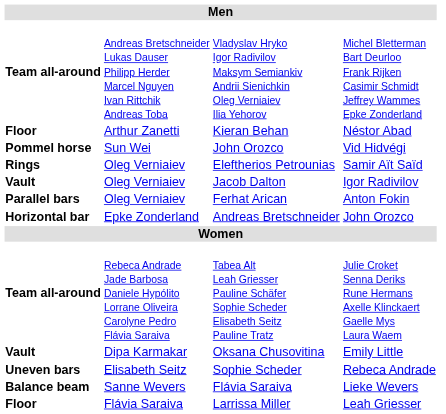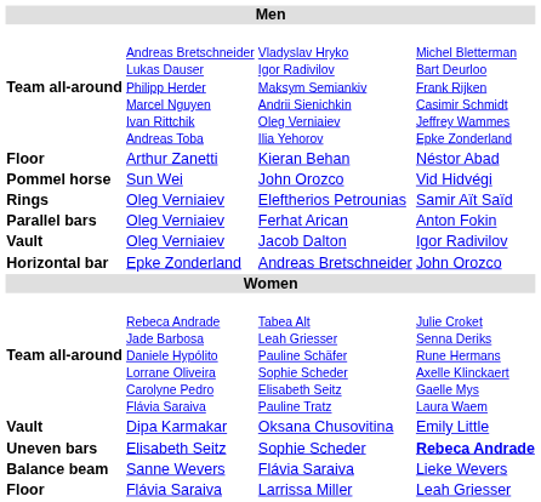 <table>
 <tr style="background:#dfdfdf;">
 <td colspan="4" style="text-align:center;"><strong>Men</strong></td>
 </tr>
 <tr>
 <th scope=row style="text-align:left">Team all-around <br> </th>
 <td> <br> <small> <a href='#'>Andreas Bretschneider</a> <br> <a href='#'>Lukas Dauser</a> <br> <a href='#'>Philipp Herder</a> <br> <a href='#'>Marcel Nguyen</a> <br> <a href='#'>Ivan Rittchik</a> <br> <a href='#'>Andreas Toba</a> </small></td>
 <td> <br> <small> <a href='#'>Vladyslav Hryko</a> <br> <a href='#'>Igor Radivilov</a> <br> <a href='#'>Maksym Semiankiv</a> <br> <a href='#'>Andrii Sienichkin</a> <br> <a href='#'>Oleg Verniaiev</a> <br> <a href='#'>Ilia Yehorov</a> </small></td>
 <td> <br> <small> <a href='#'>Michel Bletterman</a> <br> <a href='#'>Bart Deurloo</a> <br> <a href='#'>Frank Rijken</a> <br> <a href='#'>Casimir Schmidt</a> <br> <a href='#'>Jeffrey Wammes</a> <br> <a href='#'>Epke Zonderland</a> </small></td>
 </tr>
 <tr>
 <th scope=row style="text-align:left">Floor <br> </th>
 <td> <a href='#'>Arthur Zanetti</a></td>
 <td> <a href='#'>Kieran Behan</a></td>
 <td> <a href='#'>Néstor Abad</a></td>
 </tr>
 <tr>
 <th scope=row style="text-align:left">Pommel horse <br> </th>
 <td> <a href='#'>Sun Wei</a></td>
 <td> <a href='#'>John Orozco</a></td>
 <td> <a href='#'>Vid Hidvégi</a></td>
 </tr>
 <tr>
 <th scope=row style="text-align:left">Rings <br> </th>
 <td> <a href='#'>Oleg Verniaiev</a></td>
 <td> <a href='#'>Eleftherios Petrounias</a></td>
 <td> <a href='#'>Samir Aït Saïd</a></td>
 </tr>
 <tr>
+<th scope=row style="text-align:left">Parallel bars <br> </th>
+<td> <a href='#'>Oleg Verniaiev</a></td>
+<td> <a href='#'>Ferhat Arican</a></td>
+<td> <a href='#'>Anton Fokin</a></td>
+</tr>
+<tr>
 <th scope=row style="text-align:left">Vault <br> </th>
 <td> <a href='#'>Oleg Verniaiev</a></td>
 <td> <a href='#'>Jacob Dalton</a></td>
 <td> <a href='#'>Igor Radivilov</a></td>
-</tr>
-<tr>
-<th scope=row style="text-align:left">Parallel bars <br> </th>
-<td> <a href='#'>Oleg Verniaiev</a></td>
-<td> <a href='#'>Ferhat Arican</a></td>
-<td> <a href='#'>Anton Fokin</a></td>
 </tr>
 <tr>
 <th scope=row style="text-align:left">Horizontal bar <br> </th>
 <td> <a href='#'>Epke Zonderland</a></td>
 <td> <a href='#'>Andreas Bretschneider</a></td>
 <td> <a href='#'>John Orozco</a></td>
 </tr>
 <tr style="background:#dfdfdf;">
 <td colspan="4" style="text-align:center;"><strong>Women</strong></td>
 </tr>
 <tr>
 <th scope=row style="text-align:left">Team all-around <br> </th>
 <td> <br> <small> <a href='#'>Rebeca Andrade</a> <br> <a href='#'>Jade Barbosa</a> <br> <a href='#'>Daniele Hypólito</a> <br> <a href='#'>Lorrane Oliveira</a> <br> <a href='#'>Carolyne Pedro</a> <br> <a href='#'>Flávia Saraiva</a> </small></td>
 <td> <br> <small> <a href='#'>Tabea Alt</a> <br> <a href='#'>Leah Griesser</a> <br> <a href='#'>Pauline Schäfer</a> <br> <a href='#'>Sophie Scheder</a> <br> <a href='#'>Elisabeth Seitz</a> <br> <a href='#'>Pauline Tratz</a> </small></td>
 <td> <br> <small> <a href='#'>Julie Croket</a> <br> <a href='#'>Senna Deriks</a> <br> <a href='#'>Rune Hermans</a> <br> <a href='#'>Axelle Klinckaert</a> <br> <a href='#'>Gaelle Mys</a> <br> <a href='#'>Laura Waem</a> </small></td>
 </tr>
 <tr>
 <th scope=row style="text-align:left">Vault <br> </th>
 <td> <a href='#'>Dipa Karmakar</a></td>
 <td> <a href='#'>Oksana Chusovitina</a></td>
 <td> <a href='#'>Emily Little</a></td>
 </tr>
 <tr>
 <th scope=row style="text-align:left">Uneven bars <br> </th>
 <td> <a href='#'>Elisabeth Seitz</a></td>
 <td> <a href='#'>Sophie Scheder</a></td>
-<td> <a href='#'>Rebeca Andrade</a></td>
+<td><strong> <a href='#'>Rebeca Andrade</a></strong></td>
 </tr>
 <tr>
 <th scope=row style="text-align:left">Balance beam <br> </th>
 <td> <a href='#'>Sanne Wevers</a></td>
 <td> <a href='#'>Flávia Saraiva</a></td>
 <td> <a href='#'>Lieke Wevers</a></td>
 </tr>
 <tr>
 <th scope=row style="text-align:left">Floor <br> </th>
 <td> <a href='#'>Flávia Saraiva</a></td>
 <td> <a href='#'>Larrissa Miller</a></td>
 <td> <a href='#'>Leah Griesser</a></td>
 </tr>
 </table>
